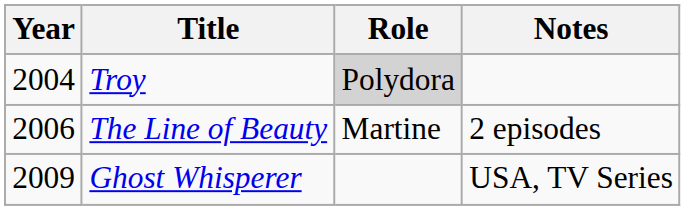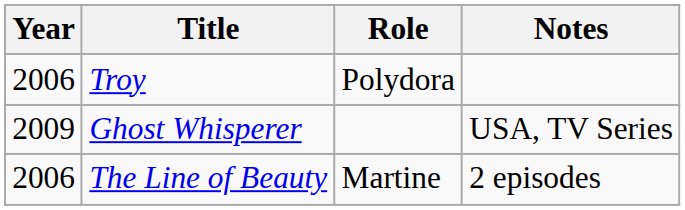 <table class="wikitable">
 <tr>
 <th>Year</th>
 <th>Title</th>
 <th>Role</th>
 <th>Notes</th>
 </tr>
 <tr>
-<td>2004</td>
+<td>2006</td>
 <td><em><a href='#'>Troy</a></em></td>
-<td style="background: lightgrey;">Polydora</td>
+<td>Polydora</td>
 <td></td>
+</tr>
+<tr>
+<td>2009</td>
+<td><em><a href='#'>Ghost Whisperer</a></em></td>
+<td></td>
+<td>USA, TV Series</td>
 </tr>
 <tr>
 <td>2006</td>
 <td><em><a href='#'>The Line of Beauty</a></em></td>
 <td>Martine</td>
 <td>2 episodes</td>
 </tr>
-<tr>
-<td>2009</td>
-<td><em><a href='#'>Ghost Whisperer</a></em></td>
-<td></td>
-<td>USA, TV Series</td>
-</tr>
 </table>
